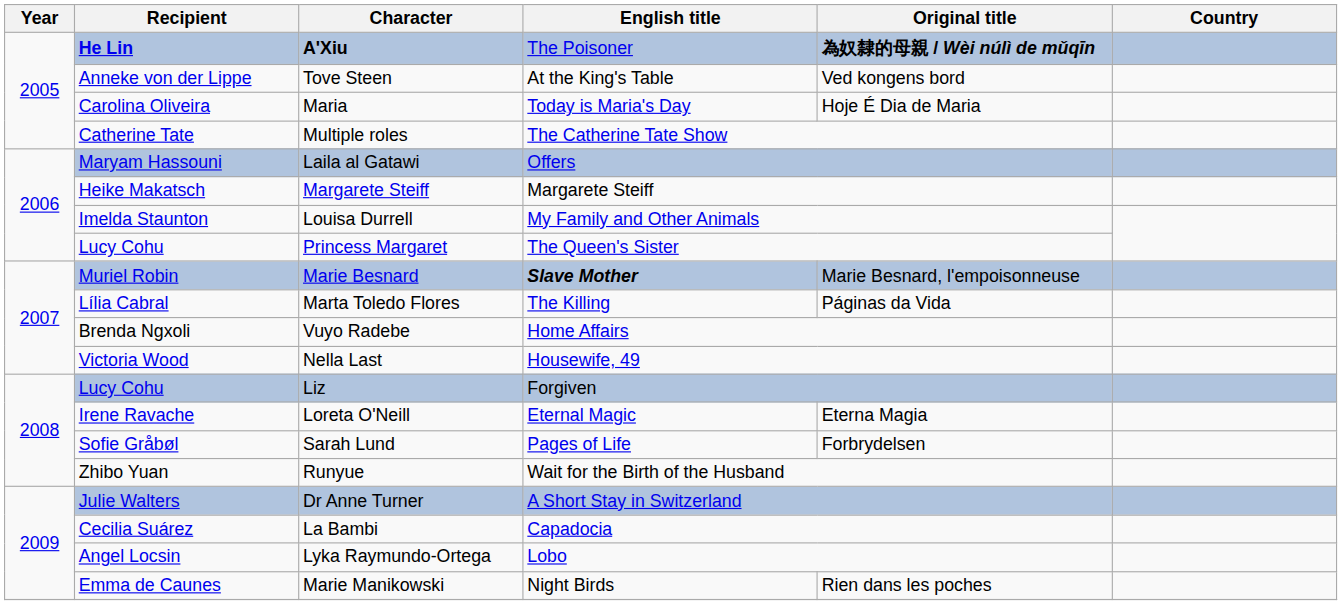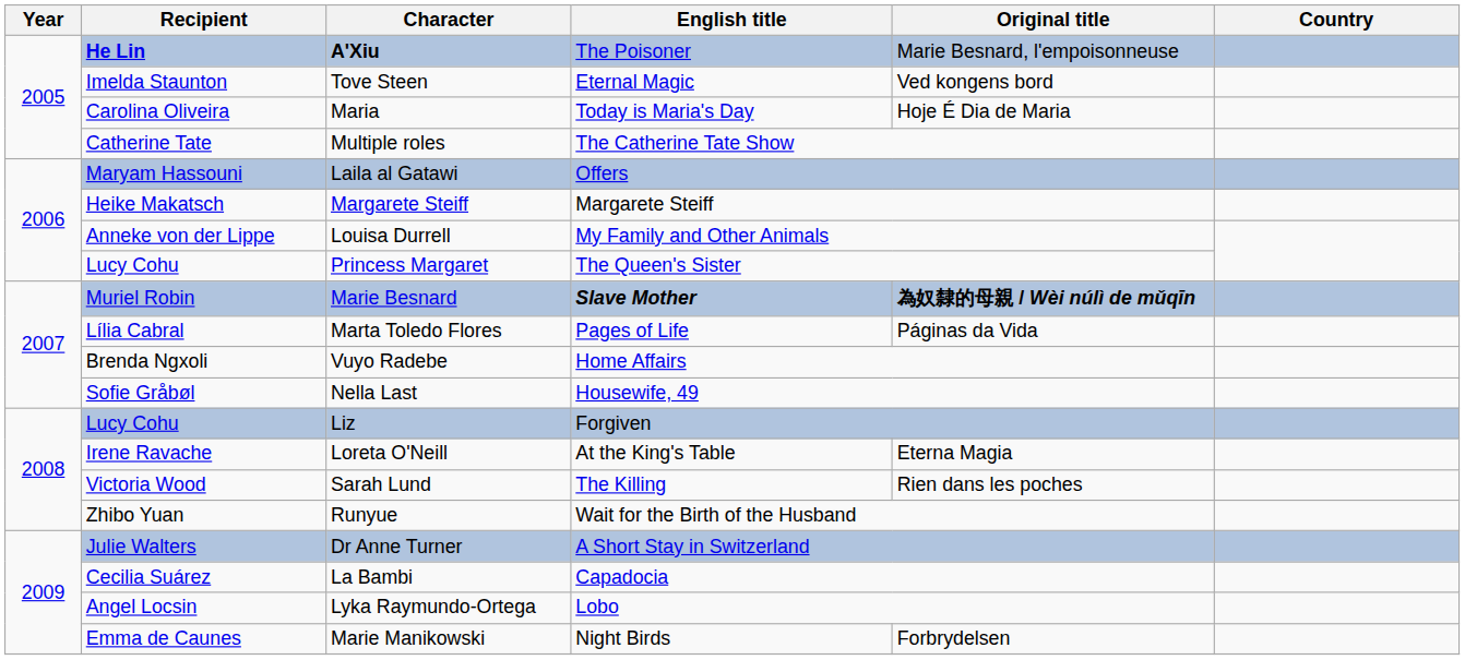 <table class="wikitable" width="95%">
 <tr>
 <th width=5%>Year</th>
 <th width=16%>Recipient</th>
 <th width=16%>Character</th>
 <th width=21%>English title</th>
 <th width=21%>Original title</th>
 <th width=16%><strong>Country</strong></th>
 </tr>
 <tr>
 <td rowspan="4" style="text-align:center;"><a href='#'>2005</a><br></td>
 <td style="background:#B0C4DE;"><strong><a href='#'>He Lin</a></strong></td>
 <td style="background:#B0C4DE;"><strong>A'Xiu</strong></td>
 <td style="background:#B0C4DE;"></em></strong><a href='#'>The Poisoner</a><strong><em></td>
-<td style="background:#B0C4DE;"><strong>為奴隸的母親 / <em>Wèi núlì de mǔqīn<strong><em></td>
+<td style="background:#B0C4DE;"></em></strong>Marie Besnard, l'empoisonneuse<strong><em></td>
 <td style="background:#B0C4DE;"></strong><strong></td>
 </tr>
 <tr>
-<td><a href='#'>Anneke von der Lippe</a></td>
+<td><a href='#'>Imelda Staunton</a></td>
 <td>Tove Steen</td>
-<td></em>At the King's Table<em></td>
+<td></em><a href='#'>Eternal Magic</a><em></td>
 <td></em>Ved kongens bord<em></td>
 <td></td>
 </tr>
 <tr>
 <td><a href='#'>Carolina Oliveira</a></td>
 <td>Maria</td>
 <td></em><a href='#'>Today is Maria's Day</a><em></td>
 <td></em>Hoje É Dia de Maria<em></td>
 <td></td>
 </tr>
 <tr>
 <td><a href='#'>Catherine Tate</a></td>
 <td>Multiple roles</td>
 <td colspan="2"></em><a href='#'>The Catherine Tate Show</a><em></td>
 <td></td>
 </tr>
 <tr>
 <td rowspan="4" style="text-align:center;"><a href='#'>2006</a><br></td>
 <td style="background:#B0C4DE;"></strong><a href='#'>Maryam Hassouni</a><strong></td>
 <td style="background:#B0C4DE;"></strong>Laila al Gatawi<strong></td>
 <td colspan="2" style="background:#B0C4DE;"></em></strong><a href='#'>Offers</a><strong><em></td>
 <td style="background:#B0C4DE;"></strong><strong></td>
 </tr>
 <tr>
 <td><a href='#'>Heike Makatsch</a></td>
 <td><a href='#'>Margarete Steiff</a></td>
 <td colspan="2"></em>Margarete Steiff<em></td>
 <td></td>
 </tr>
 <tr>
-<td><a href='#'>Imelda Staunton</a></td>
+<td><a href='#'>Anneke von der Lippe</a></td>
 <td>Louisa Durrell</td>
 <td colspan="2"></em><a href='#'>My Family and Other Animals</a><em></td>
 <td rowspan="2"></td>
 </tr>
 <tr>
 <td><a href='#'>Lucy Cohu</a></td>
 <td><a href='#'>Princess Margaret</a></td>
 <td colspan="2"></em><a href='#'>The Queen's Sister</a><em></td>
 </tr>
 <tr>
 <td rowspan="4" style="text-align:center;"><a href='#'>2007</a><br></td>
 <td style="background:#B0C4DE;"></strong><a href='#'>Muriel Robin</a><strong></td>
 <td style="background:#B0C4DE;"></strong><a href='#'>Marie Besnard</a><strong></td>
 <td style="background:#B0C4DE;"><strong><em>Slave Mother</em></strong></td>
-<td style="background:#B0C4DE;"></em></strong>Marie Besnard, l'empoisonneuse<strong><em></td>
+<td style="background:#B0C4DE;"><strong>為奴隸的母親 / <em>Wèi núlì de mǔqīn<strong><em></td>
 <td style="background:#B0C4DE;"></strong><strong></td>
 </tr>
 <tr>
 <td><a href='#'>Lília Cabral</a></td>
 <td>Marta Toledo Flores</td>
-<td></em><a href='#'>The Killing</a><em></td>
+<td></em><a href='#'>Pages of Life</a><em></td>
 <td></em>Páginas da Vida<em></td>
 <td></td>
 </tr>
 <tr>
 <td>Brenda Ngxoli</td>
 <td>Vuyo Radebe</td>
 <td colspan="2"></em><a href='#'>Home Affairs</a><em></td>
 <td></td>
 </tr>
 <tr>
-<td><a href='#'>Victoria Wood</a></td>
+<td><a href='#'>Sofie Gråbøl</a></td>
 <td>Nella Last</td>
 <td colspan="2"></em><a href='#'>Housewife, 49</a><em></td>
 <td></td>
 </tr>
 <tr>
 <td rowspan="4" style="text-align:center;"><a href='#'>2008</a><br></td>
 <td style="background:#B0C4DE;"></strong><a href='#'>Lucy Cohu</a><strong></td>
 <td style="background:#B0C4DE;"></strong>Liz<strong></td>
 <td colspan="2" style="background:#B0C4DE;"></em></strong>Forgiven<strong><em></td>
 <td style="background:#B0C4DE;"></strong><strong></td>
 </tr>
 <tr>
 <td><a href='#'>Irene Ravache</a></td>
 <td>Loreta O'Neill</td>
-<td></em><a href='#'>Eternal Magic</a><em></td>
+<td></em>At the King's Table<em></td>
 <td></em>Eterna Magia<em></td>
 <td></td>
 </tr>
 <tr>
-<td><a href='#'>Sofie Gråbøl</a></td>
+<td><a href='#'>Victoria Wood</a></td>
 <td>Sarah Lund</td>
-<td></em><a href='#'>Pages of Life</a><em></td>
-<td></em>Forbrydelsen<em></td>
+<td></em><a href='#'>The Killing</a><em></td>
+<td></em>Rien dans les poches<em></td>
 <td></td>
 </tr>
 <tr>
 <td>Zhibo Yuan</td>
 <td>Runyue</td>
 <td colspan="2"></em>Wait for the Birth of the Husband<em></td>
 <td></td>
 </tr>
 <tr>
 <td rowspan="4" style="text-align:center;"><a href='#'>2009</a><br></td>
 <td style="background:#B0C4DE;"></strong><a href='#'>Julie Walters</a><strong></td>
 <td style="background:#B0C4DE;"></strong>Dr Anne Turner<strong></td>
 <td colspan="2" style="background:#B0C4DE;"></em></strong><a href='#'>A Short Stay in Switzerland</a><strong><em></td>
 <td style="background:#B0C4DE;"></strong><strong></td>
 </tr>
 <tr>
 <td><a href='#'>Cecilia Suárez</a></td>
 <td>La Bambi</td>
 <td colspan="2"></em><a href='#'>Capadocia</a><em></td>
 <td></td>
 </tr>
 <tr>
 <td><a href='#'>Angel Locsin</a></td>
 <td>Lyka Raymundo-Ortega</td>
 <td colspan="2"></em><a href='#'>Lobo</a><em></td>
 <td></td>
 </tr>
 <tr>
 <td><a href='#'>Emma de Caunes</a></td>
 <td>Marie Manikowski</td>
 <td></em>Night Birds<em></td>
-<td></em>Rien dans les poches<em></td>
+<td></em>Forbrydelsen<em></td>
 <td></td>
 </tr>
 <tr>
 </tr>
 </table>
